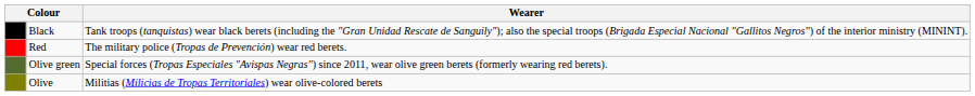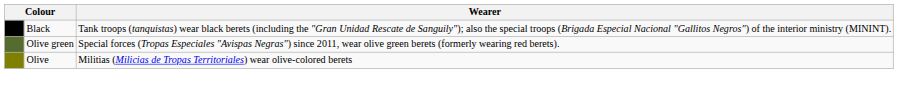 <table class="wikitable">
 <tr>
 <th colspan="2">Colour</th>
 <th>Wearer</th>
 </tr>
 <tr>
 <td style="background:black;">      </td>
 <td>Black</td>
 <td>Tank troops (<em>tanquistas</em>) wear black berets (including the <em>"Gran Unidad Rescate de Sanguily"</em>); also the special troops (<em>Brigada Especial Nacional "Gallitos Negros"</em>) of the interior ministry (MININT).</td>
-</tr>
-<tr>
-<td style="background:red;"></td>
-<td>Red</td>
-<td>The military police (<em>Tropas de Prevención</em>) wear red berets.</td>
 </tr>
 <tr>
 <td style="background:#556B2F;"></td>
 <td>Olive green</td>
 <td>Special forces (<em>Tropas Especiales "Avispas Negras"</em>) since 2011, wear olive green berets (formerly wearing red berets).</td>
 </tr>
 <tr>
 <td style="background:olive;"></td>
 <td>Olive</td>
 <td>Militias (<em><a href='#'>Milicias de Tropas Territoriales</a></em>) wear olive-colored berets</td>
 </tr>
 </table>
